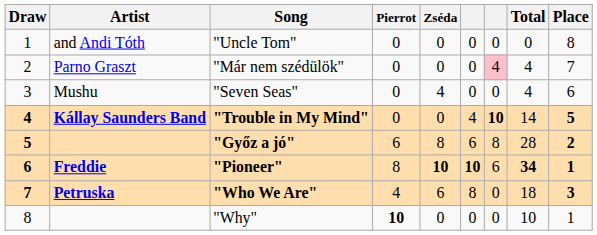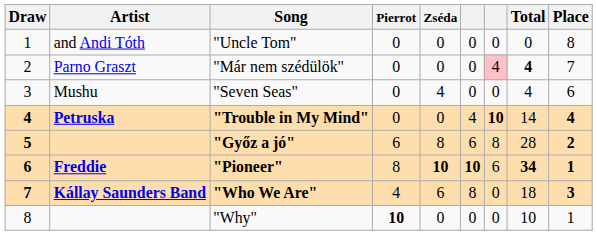 <table class="sortable wikitable" style="margin: 1em auto 1em auto; text-align:center">
 <tr>
 </tr>
 <tr>
 <th>Draw</th>
 <th>Artist</th>
 <th>Song</th>
 <th><small>Pierrot</small></th>
 <th><small>Zséda</small></th>
 <th><small></small></th>
 <th><small></small></th>
 <th>Total</th>
 <th>Place</th>
 </tr>
 <tr>
 <td>1</td>
 <td align="left"> and <a href='#'>Andi Tóth</a></td>
 <td align="left">"Uncle Tom"</td>
 <td>0</td>
 <td>0</td>
 <td>0</td>
 <td>0</td>
 <td>0</td>
 <td>8</td>
 </tr>
 <tr>
 <td>2</td>
 <td align="left"><a href='#'>Parno Graszt</a></td>
 <td align="left">"Már nem szédülök"</td>
 <td>0</td>
 <td>0</td>
 <td>0</td>
 <td style="background: pink;">4</td>
-<td>4</td>
+<td><strong>4</strong></td>
 <td>7</td>
 </tr>
 <tr>
 <td>3</td>
 <td align="left">Mushu</td>
 <td align="left">"Seven Seas"</td>
 <td>0</td>
 <td>4</td>
 <td>0</td>
 <td>0</td>
 <td>4</td>
 <td>6</td>
 </tr>
 <tr style="background:navajowhite;">
 <td><strong>4</strong></td>
-<td align="left"><strong><a href='#'>Kállay Saunders Band</a></strong></td>
+<td align="left"><strong><a href='#'>Petruska</a></strong></td>
 <td align="left"><strong>"Trouble in My Mind"</strong></td>
 <td>0</td>
 <td>0</td>
 <td>4</td>
 <td><strong>10</strong></td>
 <td>14</td>
-<td><strong>5</strong></td>
+<td><strong>4</strong></td>
 </tr>
 <tr style="background:navajowhite;">
 <td><strong>5</strong></td>
 <td align="left"><strong></strong></td>
 <td align="left"><strong>"Győz a jó"</strong></td>
 <td>6</td>
 <td>8</td>
 <td>6</td>
 <td>8</td>
 <td>28</td>
 <td><strong>2</strong></td>
 </tr>
 <tr style="background:navajowhite;">
 <td><strong>6</strong></td>
 <td align="left"><strong><a href='#'>Freddie</a></strong></td>
 <td align="left"><strong>"Pioneer"</strong></td>
 <td>8</td>
 <td><strong>10</strong></td>
 <td><strong>10</strong></td>
 <td>6</td>
 <td><strong>34</strong></td>
 <td><strong>1</strong></td>
 </tr>
 <tr style="background:navajowhite;">
 <td><strong>7</strong></td>
-<td align="left"><strong><a href='#'>Petruska</a></strong></td>
+<td align="left"><strong><a href='#'>Kállay Saunders Band</a></strong></td>
 <td align="left"><strong>"Who We Are"</strong></td>
 <td>4</td>
 <td>6</td>
 <td>8</td>
 <td>0</td>
 <td>18</td>
 <td><strong>3</strong></td>
 </tr>
 <tr>
 <td>8</td>
 <td align="left"></td>
 <td align="left">"Why"</td>
 <td><strong>10</strong></td>
 <td>0</td>
 <td>0</td>
 <td>0</td>
 <td>10</td>
 <td>1</td>
 </tr>
 </table>
